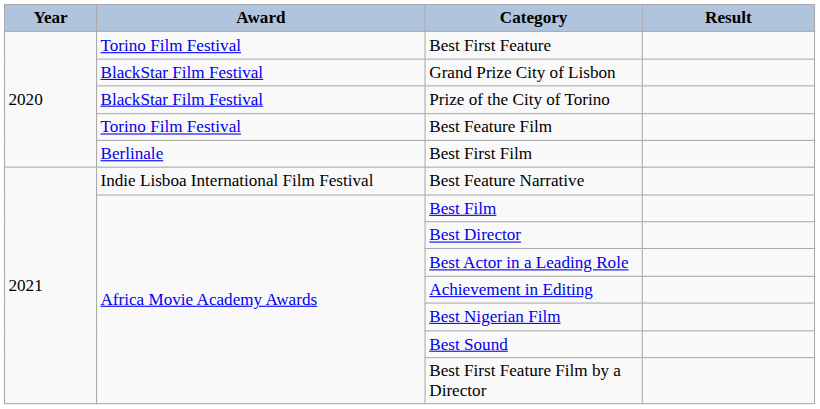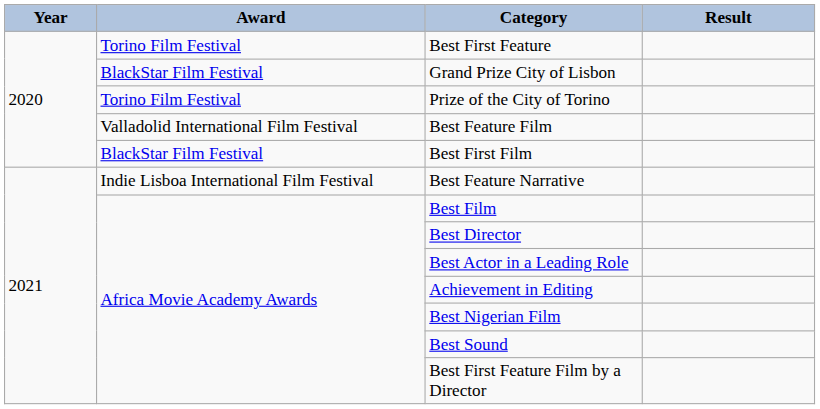 <table class="wikitable" width="60%">
 <tr>
 <th style="width:10pt; background:LightSteelBlue;">Year</th>
 <th style="width:100pt; background:LightSteelBlue;">Award</th>
 <th style="width:40pt; background:LightSteelBlue;">Category</th>
 <th style="width:50pt; background:LightSteelBlue;">Result</th>
 </tr>
 <tr>
 <td rowspan="5">2020</td>
 <td rowspan="1"><a href='#'>Torino Film Festival</a></td>
 <td>Best First Feature</td>
 <td></td>
 </tr>
 <tr>
 <td><a href='#'>BlackStar Film Festival</a></td>
 <td>Grand Prize City of Lisbon</td>
 <td></td>
 </tr>
 <tr>
-<td><a href='#'>BlackStar Film Festival</a></td>
+<td rowspan="1"><a href='#'>Torino Film Festival</a></td>
 <td>Prize of the City of Torino</td>
 <td></td>
 </tr>
 <tr>
-<td rowspan="1"><a href='#'>Torino Film Festival</a></td>
+<td rowspan="1">Valladolid International Film Festival</td>
 <td>Best Feature Film</td>
 <td></td>
 </tr>
 <tr>
-<td rowspan="1"><a href='#'>Berlinale</a></td>
+<td><a href='#'>BlackStar Film Festival</a></td>
 <td>Best First Film</td>
 <td></td>
 </tr>
 <tr>
 <td rowspan="8">2021</td>
 <td rowspan="1">Indie Lisboa International Film Festival</td>
 <td>Best Feature Narrative</td>
 <td></td>
 </tr>
 <tr>
 <td rowspan="7"><a href='#'>Africa Movie Academy Awards</a></td>
 <td><a href='#'>Best Film</a></td>
 <td></td>
 </tr>
 <tr>
 <td><a href='#'>Best Director</a></td>
 <td></td>
 </tr>
 <tr>
 <td><a href='#'>Best Actor in a Leading Role</a></td>
 <td></td>
 </tr>
 <tr>
 <td><a href='#'>Achievement in Editing</a></td>
 <td></td>
 </tr>
 <tr>
 <td><a href='#'>Best Nigerian Film</a></td>
 <td></td>
 </tr>
 <tr>
 <td><a href='#'>Best Sound</a></td>
 <td></td>
 </tr>
 <tr>
 <td>Best First Feature Film by a Director</td>
 <td></td>
 </tr>
 </table>
